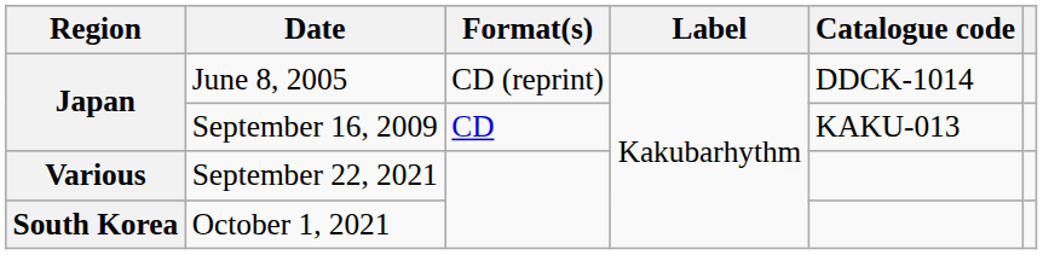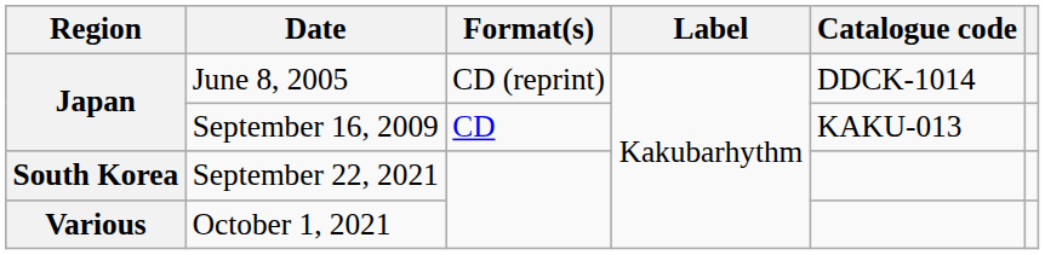 <table class="wikitable unsortable plainrowheaders">
 <tr>
 <th scope="col">Region</th>
 <th scope="col">Date</th>
 <th scope="col">Format(s)</th>
 <th scope="col">Label</th>
 <th scope="col">Catalogue code</th>
 <th scope="col"></th>
 </tr>
 <tr>
 <th scope="row" rowspan="2">Japan</th>
 <td>June 8, 2005</td>
 <td>CD (reprint)</td>
 <td rowspan="4">Kakubarhythm</td>
 <td>DDCK-1014</td>
 <td style="text-align:center;"></td>
 </tr>
 <tr>
 <td>September 16, 2009</td>
 <td><a href='#'>CD</a></td>
 <td>KAKU-013</td>
 <td style="text-align:center;"></td>
 </tr>
 <tr>
-<th scope="row">Various</th>
+<th scope="row">South Korea</th>
 <td>September 22, 2021</td>
 <td rowspan="2"></td>
 <td></td>
 <td style="text-align:center;"></td>
 </tr>
 <tr>
-<th scope="row">South Korea</th>
+<th scope="row">Various</th>
 <td>October 1, 2021</td>
 <td></td>
 <td style="text-align:center;"></td>
 </tr>
 </table>
